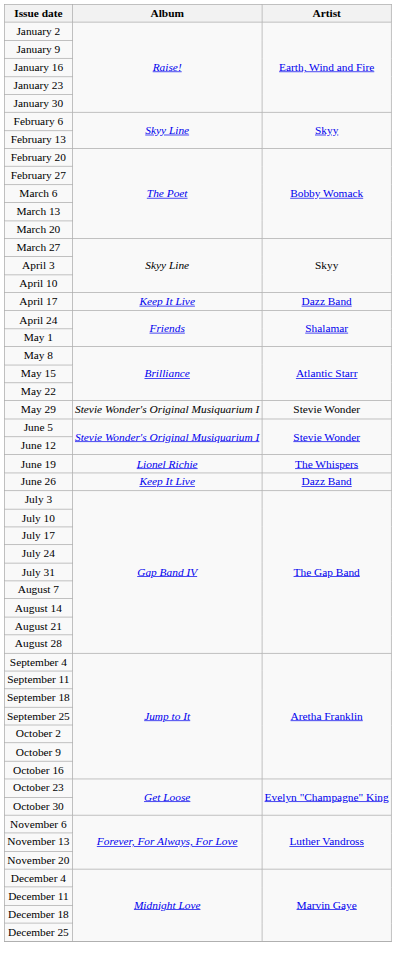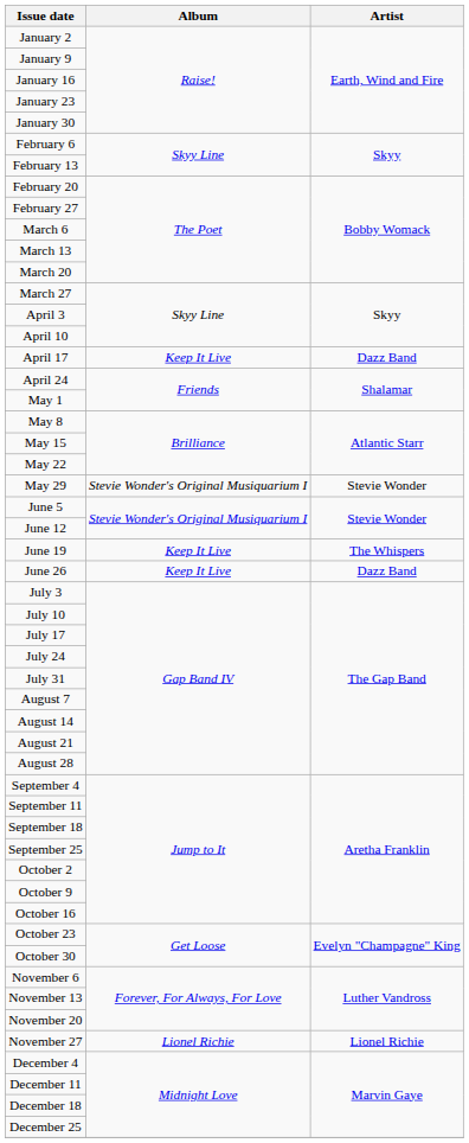 <table class="wikitable" style="text-align: center;">
 <tr>
 <th>Issue date</th>
 <th>Album</th>
 <th>Artist</th>
 </tr>
 <tr>
 <td>January 2</td>
 <td rowspan="5"><em><a href='#'>Raise!</a></em></td>
 <td rowspan="5"><a href='#'>Earth, Wind and Fire</a></td>
 </tr>
 <tr>
 <td>January 9</td>
 </tr>
 <tr>
 <td>January 16</td>
 </tr>
 <tr>
 <td>January 23</td>
 </tr>
 <tr>
 <td>January 30</td>
 </tr>
 <tr>
 <td>February 6</td>
 <td rowspan="2"><em><a href='#'>Skyy Line</a></em></td>
 <td rowspan="2"><a href='#'>Skyy</a></td>
 </tr>
 <tr>
 <td>February 13</td>
 </tr>
 <tr>
 <td>February 20</td>
 <td rowspan="5"><em><a href='#'>The Poet</a></em></td>
 <td rowspan="5"><a href='#'>Bobby Womack</a></td>
 </tr>
 <tr>
 <td>February 27</td>
 </tr>
 <tr>
 <td>March 6</td>
 </tr>
 <tr>
 <td>March 13</td>
 </tr>
 <tr>
 <td>March 20</td>
 </tr>
 <tr>
 <td>March 27</td>
 <td rowspan="3"><em>Skyy Line</em></td>
 <td rowspan="3">Skyy</td>
 </tr>
 <tr>
 <td>April 3</td>
 </tr>
 <tr>
 <td>April 10</td>
 </tr>
 <tr>
 <td>April 17</td>
 <td><em><a href='#'>Keep It Live</a></em></td>
 <td><a href='#'>Dazz Band</a></td>
 </tr>
 <tr>
 <td>April 24</td>
 <td rowspan="2"><em><a href='#'>Friends</a></em></td>
 <td rowspan="2"><a href='#'>Shalamar</a></td>
 </tr>
 <tr>
 <td>May 1</td>
 </tr>
 <tr>
 <td>May 8</td>
 <td rowspan="3"><em><a href='#'>Brilliance</a></em></td>
 <td rowspan="3"><a href='#'>Atlantic Starr</a></td>
 </tr>
 <tr>
 <td>May 15</td>
 </tr>
 <tr>
 <td>May 22</td>
 </tr>
 <tr>
 <td>May 29</td>
 <td><em>Stevie Wonder's Original Musiquarium I</em></td>
 <td>Stevie Wonder</td>
 </tr>
 <tr>
 <td>June 5</td>
 <td rowspan="2"><em><a href='#'>Stevie Wonder's Original Musiquarium I</a></em></td>
 <td rowspan="2"><a href='#'>Stevie Wonder</a></td>
 </tr>
 <tr>
 <td>June 12</td>
 </tr>
 <tr>
 <td>June 19</td>
-<td><em><a href='#'>Lionel Richie</a></em></td>
+<td><em><a href='#'>Keep It Live</a></em></td>
 <td><a href='#'>The Whispers</a></td>
 </tr>
 <tr>
 <td>June 26</td>
 <td><em><a href='#'>Keep It Live</a></em></td>
 <td><a href='#'>Dazz Band</a></td>
 </tr>
 <tr>
 <td>July 3</td>
 <td rowspan="9"><em><a href='#'>Gap Band IV</a></em></td>
 <td rowspan="9"><a href='#'>The Gap Band</a></td>
 </tr>
 <tr>
 <td>July 10</td>
 </tr>
 <tr>
 <td>July 17</td>
 </tr>
 <tr>
 <td>July 24</td>
 </tr>
 <tr>
 <td>July 31</td>
 </tr>
 <tr>
 <td>August 7</td>
 </tr>
 <tr>
 <td>August 14</td>
 </tr>
 <tr>
 <td>August 21</td>
 </tr>
 <tr>
 <td>August 28</td>
 </tr>
 <tr>
 <td>September 4</td>
 <td rowspan="7"><em><a href='#'>Jump to It</a></em></td>
 <td rowspan="7"><a href='#'>Aretha Franklin</a></td>
 </tr>
 <tr>
 <td>September 11</td>
 </tr>
 <tr>
 <td>September 18</td>
 </tr>
 <tr>
 <td>September 25</td>
 </tr>
 <tr>
 <td>October 2</td>
 </tr>
 <tr>
 <td>October 9</td>
 </tr>
 <tr>
 <td>October 16</td>
 </tr>
 <tr>
 <td>October 23</td>
 <td rowspan="2"><em><a href='#'>Get Loose</a></em></td>
 <td rowspan="2"><a href='#'>Evelyn "Champagne" King</a></td>
 </tr>
 <tr>
 <td>October 30</td>
 </tr>
 <tr>
 <td>November 6</td>
 <td rowspan="3"><em><a href='#'>Forever, For Always, For Love</a></em></td>
 <td rowspan="3"><a href='#'>Luther Vandross</a></td>
 </tr>
 <tr>
 <td>November 13</td>
 </tr>
 <tr>
 <td>November 20</td>
 </tr>
 <tr>
+<td>November 27</td>
+<td><em><a href='#'>Lionel Richie</a></em></td>
+<td><a href='#'>Lionel Richie</a></td>
+</tr>
+<tr>
 <td>December 4</td>
 <td rowspan="4"><em><a href='#'>Midnight Love</a></em></td>
 <td rowspan="4"><a href='#'>Marvin Gaye</a></td>
 </tr>
 <tr>
 <td>December 11</td>
 </tr>
 <tr>
 <td>December 18</td>
 </tr>
 <tr>
 <td>December 25</td>
 </tr>
 <tr>
 </tr>
 </table>
